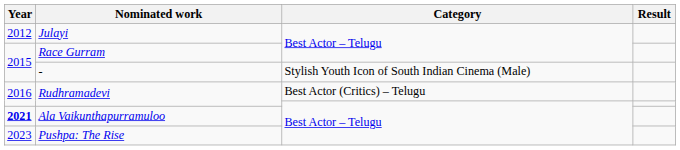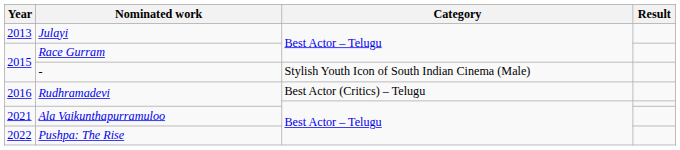 <table class="wikitable" style="width:100%;">
 <tr>
 <th scope="col" style="width:4%;">Year</th>
 <th scope="col" style="width:35%;">Nominated work</th>
 <th scope="col" style="width:50%;">Category</th>
 <th scope="col" style="width:6%;">Result</th>
 </tr>
 <tr>
-<td><a href='#'>2012</a></td>
+<td><a href='#'>2013</a></td>
 <td><em><a href='#'>Julayi</a></em></td>
 <td rowspan="2"><a href='#'>Best Actor – Telugu</a></td>
 <td></td>
 </tr>
 <tr>
 <td rowspan="2"><a href='#'>2015</a></td>
 <td><em><a href='#'>Race Gurram</a></em></td>
 <td></td>
 </tr>
 <tr>
 <td>-</td>
 <td>Stylish Youth Icon of South Indian Cinema (Male)</td>
 <td></td>
 </tr>
 <tr>
 <td rowspan="2"><a href='#'>2016</a></td>
 <td rowspan="2"><a href='#'><em>Rudhramadevi</em></a></td>
 <td Critics Choice Best Actor – Telugu>Best Actor (Critics) – Telugu</td>
 <td></td>
 </tr>
 <tr>
 <td rowspan="3"><a href='#'>Best Actor – Telugu</a></td>
 <td></td>
 </tr>
 <tr>
-<td><strong><a href='#'>2021</a></strong></td>
+<td><a href='#'>2021</a></td>
 <td><em><a href='#'>Ala Vaikunthapurramuloo</a></em></td>
 <td></td>
 </tr>
 <tr>
-<td><a href='#'>2023</a></td>
+<td><a href='#'>2022</a></td>
 <td><em><a href='#'>Pushpa: The Rise</a></em></td>
 <td></td>
 </tr>
 </table>
